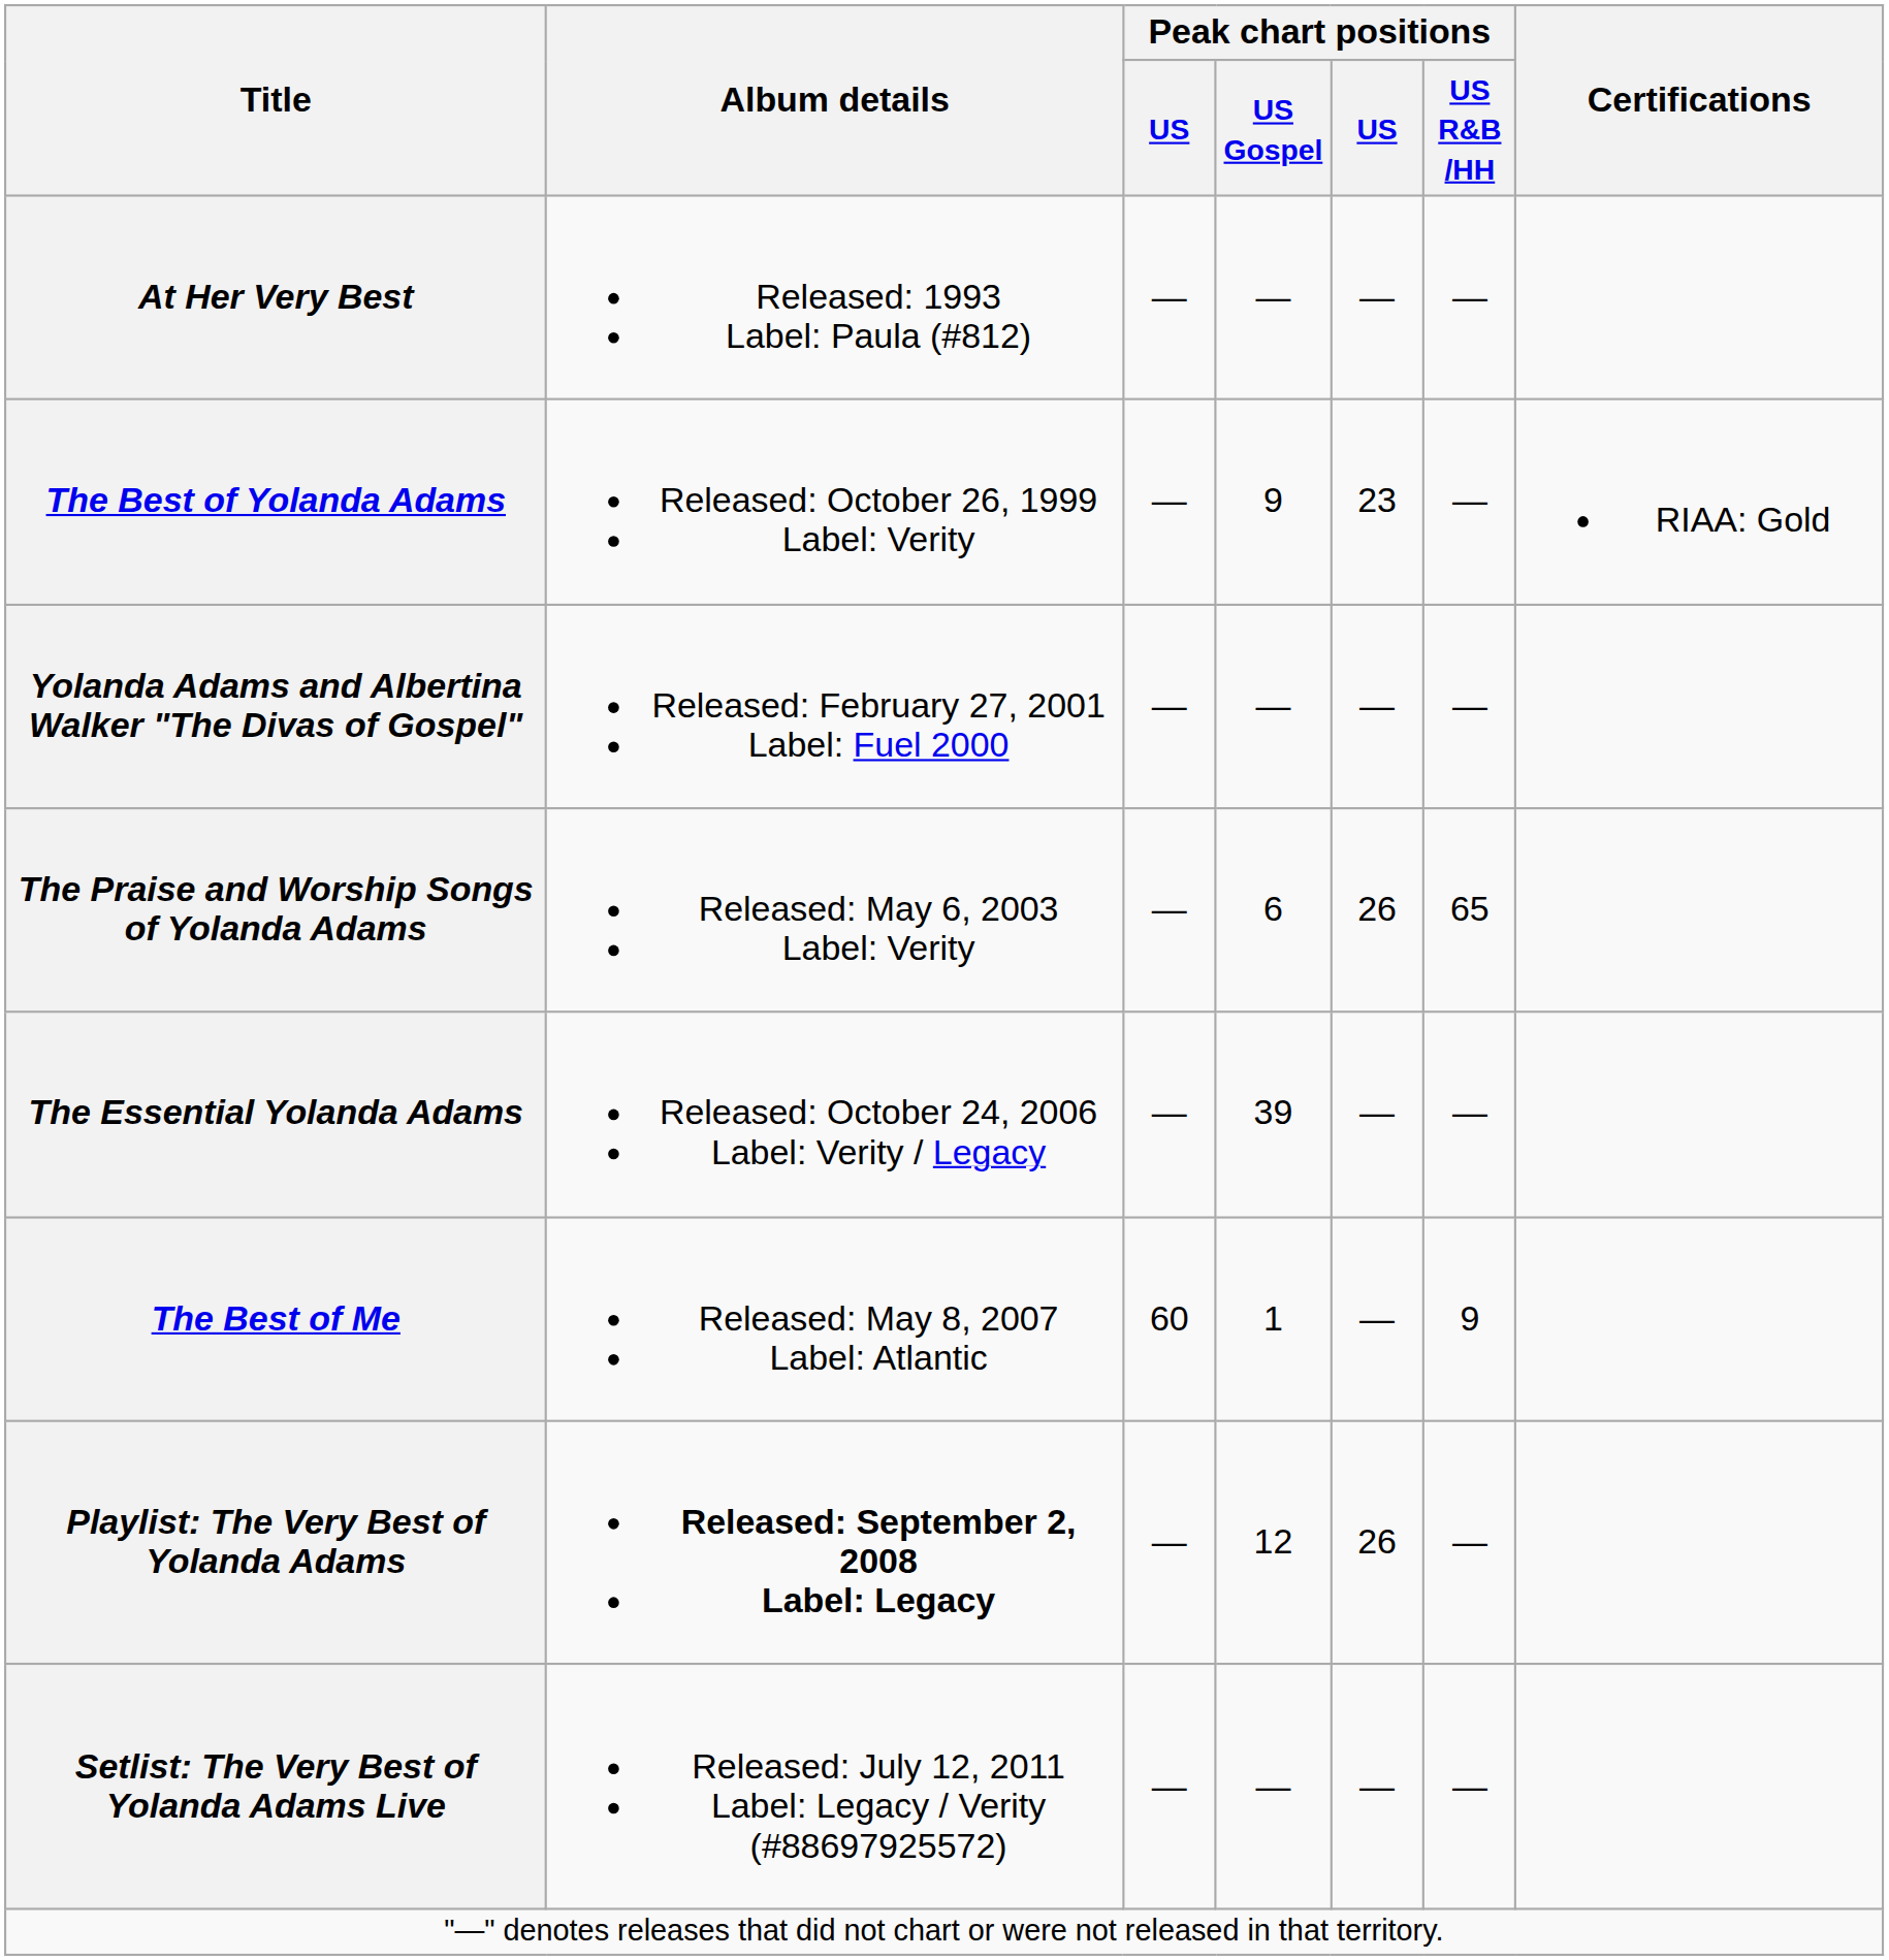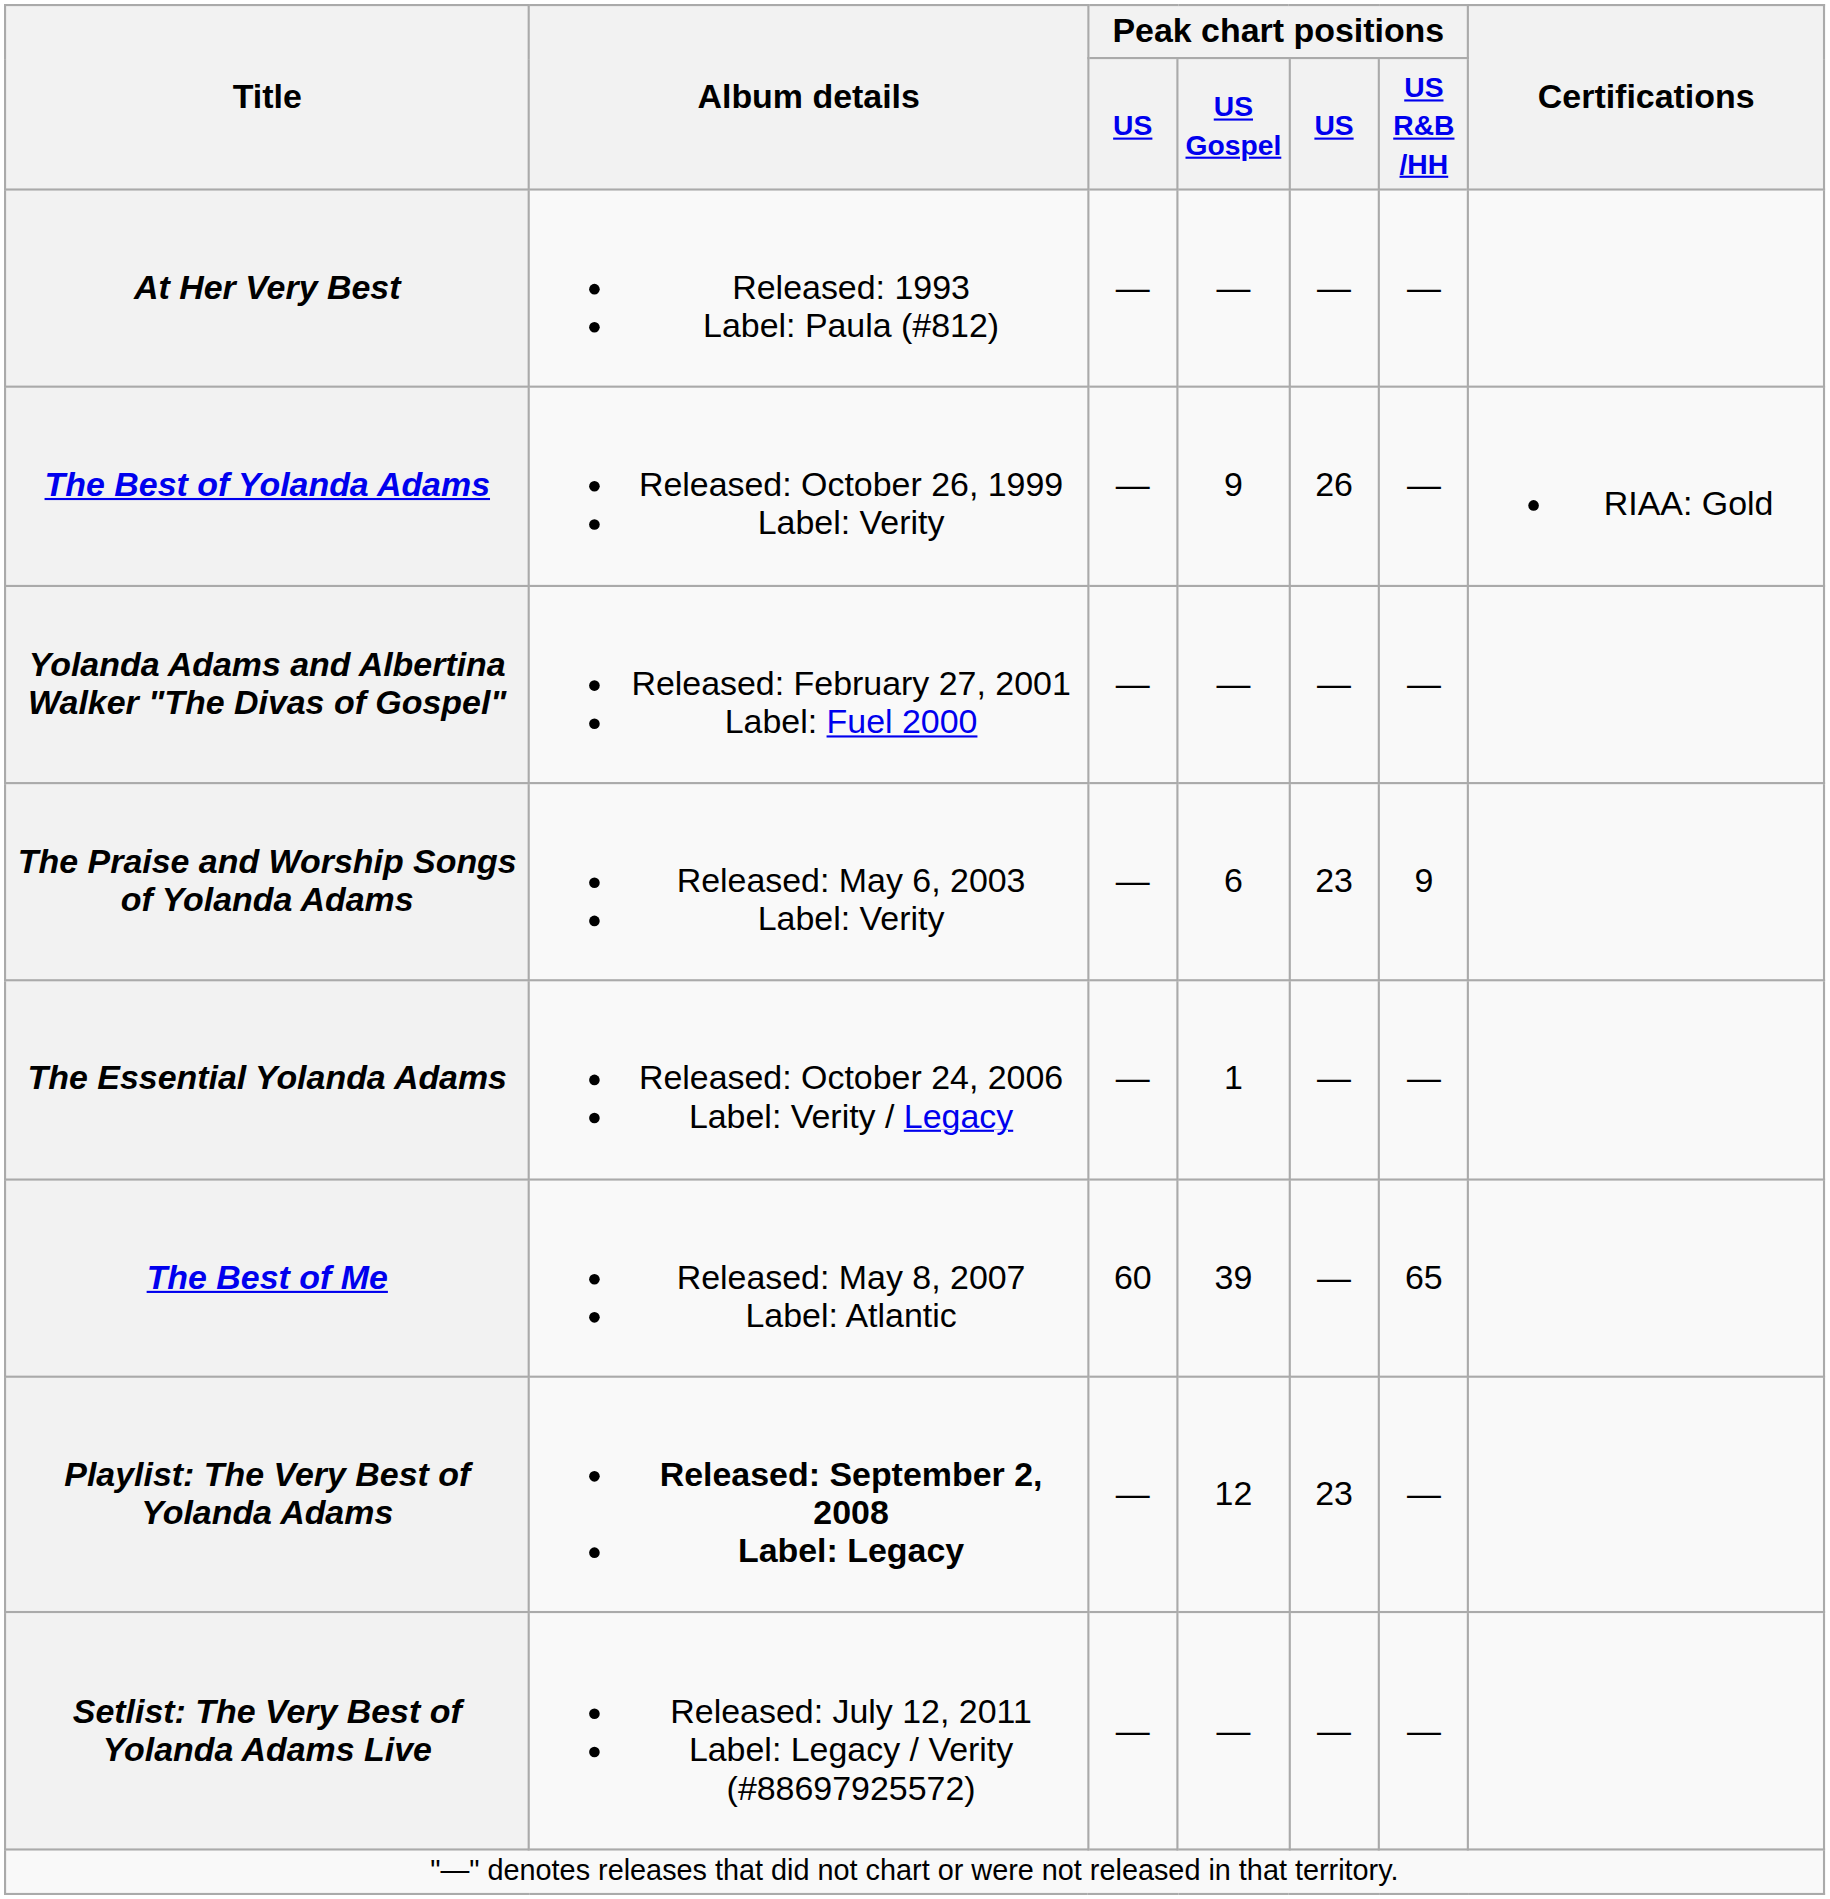 <table class="wikitable plainrowheaders" style="text-align:center;" border="1">
 <tr>
 <th scope="col" rowspan="2" style="width:15em;">Title</th>
 <th scope="col" rowspan="2" style="width:16em;">Album details</th>
 <th scope="col" colspan="4">Peak chart positions</th>
 <th scope="col" rowspan="2" style="width:10em;">Certifications</th>
 </tr>
 <tr>
 <th style="width:35px;"><small><a href='#'>US</a></small><br></th>
 <th style="width:35px;"><small><a href='#'>US Gospel</a></small><br></th>
 <th style="width:35px;"><small><a href='#'>US </a></small><br></th>
 <th style="width:35px;"><small><a href='#'>US<br>R&B<br>/HH</a></small><br></th>
 </tr>
 <tr>
 <th scope="row"><em>At Her Very Best</em><br></th>
 <td><br><ul><li>Released: 1993</li><li>Label: Paula (#812)</li></ul></td>
 <td style="text-align:center;">—</td>
 <td style="text-align:center;">—</td>
 <td style="text-align:center;">—</td>
 <td style="text-align:center;">—</td>
 <td></td>
 </tr>
 <tr>
 <th scope="row"><em><a href='#'>The Best of Yolanda Adams</a></em></th>
 <td><br><ul><li>Released: October 26, 1999</li><li>Label: Verity</li></ul></td>
 <td style="text-align:center;">—</td>
 <td style="text-align:center;">9</td>
-<td style="text-align:center;">23</td>
+<td style="text-align:center;">26</td>
 <td style="text-align:center;">—</td>
 <td><br><ul><li>RIAA: Gold</li></ul></td>
 </tr>
 <tr>
 <th scope="row"><em>Yolanda Adams and Albertina Walker "The Divas of Gospel"</em></th>
 <td><br><ul><li>Released: February 27, 2001</li><li>Label: <a href='#'>Fuel 2000</a></li></ul></td>
 <td style="text-align:center;">—</td>
 <td style="text-align:center;">—</td>
 <td style="text-align:center;">—</td>
 <td style="text-align:center;">—</td>
 <td></td>
 </tr>
 <tr>
 <th scope="row"><em>The Praise and Worship Songs of Yolanda Adams</em></th>
 <td><br><ul><li>Released: May 6, 2003</li><li>Label: Verity</li></ul></td>
 <td style="text-align:center;">—</td>
 <td style="text-align:center;">6</td>
-<td style="text-align:center;">26</td>
-<td style="text-align:center;">65</td>
+<td style="text-align:center;">23</td>
+<td style="text-align:center;">9</td>
 <td></td>
 </tr>
 <tr>
 <th scope="row"><em>The Essential Yolanda Adams</em></th>
 <td><br><ul><li>Released: October 24, 2006</li><li>Label: Verity / <a href='#'>Legacy</a></li></ul></td>
 <td style="text-align:center;">—</td>
-<td style="text-align:center;">39</td>
+<td style="text-align:center;">1</td>
 <td style="text-align:center;">—</td>
 <td style="text-align:center;">—</td>
 <td></td>
 </tr>
 <tr>
 <th scope="row"><em><a href='#'>The Best of Me</a></em></th>
 <td><br><ul><li>Released: May 8, 2007</li><li>Label: Atlantic</li></ul></td>
 <td style="text-align:center;">60</td>
-<td style="text-align:center;">1</td>
+<td style="text-align:center;">39</td>
 <td style="text-align:center;">—</td>
-<td style="text-align:center;">9</td>
+<td style="text-align:center;">65</td>
 <td></td>
 </tr>
 <tr>
 <th scope="row"><em>Playlist: The Very Best of Yolanda Adams</em></th>
 <td><strong><br><ul><li>Released: September 2, 2008</li><li>Label: Legacy</li></ul></strong></td>
 <td style="text-align:center;">—</td>
 <td style="text-align:center;">12</td>
-<td style="text-align:center;">26</td>
+<td style="text-align:center;">23</td>
 <td style="text-align:center;">—</td>
 <td></td>
 </tr>
 <tr>
 <th scope="row"><em>Setlist: The Very Best of Yolanda Adams Live</em></th>
 <td><br><ul><li>Released: July 12, 2011</li><li>Label: Legacy / Verity (#88697925572)</li></ul></td>
 <td style="text-align:center;">—</td>
 <td style="text-align:center;">—</td>
 <td style="text-align:center;">—</td>
 <td style="text-align:center;">—</td>
 <td></td>
 </tr>
 <tr>
 <td colspan="9" style="text-align:center; font-size:85%">"—" denotes releases that did not chart or were not released in that territory.</td>
 </tr>
 </table>
